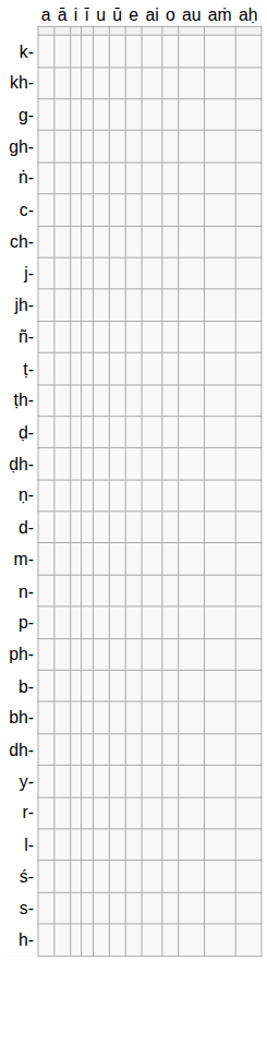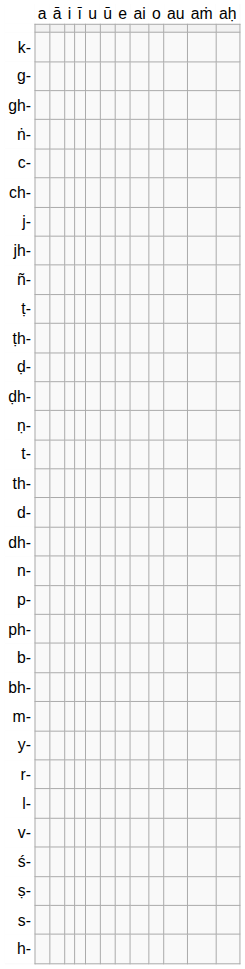 <table class="wikitable" style="font-size: 120%; line-height: 120%; border: none; text-align: center; margin: 0; margin-left: 1em;">
 <tr style="background: white; font-size: 83%; line-height: 83%;" lang="inc-Latn" |>
 <td style="border: none;"></td>
 <td style="border: none;">a</td>
 <td style="border: none;">ā</td>
 <td style="border: none;">i</td>
 <td style="border: none;">ī</td>
 <td style="border: none;">u</td>
 <td style="border: none;">ū</td>
 <td style="border: none;">e</td>
 <td style="border: none;">ai</td>
 <td style="border: none;">o</td>
 <td style="border: none;">au</td>
 <td style="border: none;">aṁ</td>
 <td style="border: none;">aḥ</td>
 </tr>
 <tr>
 <td style="border: none;background: white; font-size: 83%;"></td>
 <th></th>
 <th></th>
 <th></th>
 <th></th>
 <th></th>
 <th></th>
 <th></th>
 <th></th>
 <th></th>
 <th></th>
 <th></th>
 <th></th>
 </tr>
 <tr lang="inc-Deva" |>
 <td style="border: none;background: white; font-size: 83%; text-align: right;" lang="inc-Latn">k-</td>
-<td></td>
-<td></td>
-<td></td>
-<td></td>
-<td></td>
-<td></td>
-<td></td>
-<td></td>
-<td></td>
-<td></td>
-<td></td>
-<td></td>
-</tr>
-<tr lang="inc-Deva" |>
-<td style="border: none;background: white; font-size: 83%; text-align: right;" lang="inc-Latn">kh-</td>
 <td></td>
 <td></td>
 <td></td>
 <td></td>
 <td></td>
 <td></td>
 <td></td>
 <td></td>
 <td></td>
 <td></td>
 <td></td>
 <td></td>
 </tr>
 <tr lang="inc-Deva" |>
 <td style="border: none;background: white; font-size: 83%; text-align: right;" lang="inc-Latn">g-</td>
 <td></td>
 <td></td>
 <td></td>
 <td></td>
 <td></td>
 <td></td>
 <td></td>
 <td></td>
 <td></td>
 <td></td>
 <td></td>
 <td></td>
 </tr>
 <tr lang="inc-Deva" |>
 <td style="border: none;background: white; font-size: 83%; text-align: right;" lang="inc-Latn">gh-</td>
 <td></td>
 <td></td>
 <td></td>
 <td></td>
 <td></td>
 <td></td>
 <td></td>
 <td></td>
 <td></td>
 <td></td>
 <td></td>
 <td></td>
 </tr>
 <tr lang="inc-Deva" |>
 <td style="border: none;background: white; font-size: 83%; text-align: right;" lang="inc-Latn">ṅ-</td>
 <td></td>
 <td></td>
 <td></td>
 <td></td>
 <td></td>
 <td></td>
 <td></td>
 <td></td>
 <td></td>
 <td></td>
 <td></td>
 <td></td>
 </tr>
 <tr lang="inc-Deva" |>
 <td style="border: none;background: white; font-size: 83%; text-align: right;" lang="inc-Latn">c-</td>
 <td></td>
 <td></td>
 <td></td>
 <td></td>
 <td></td>
 <td></td>
 <td></td>
 <td></td>
 <td></td>
 <td></td>
 <td></td>
 <td></td>
 </tr>
 <tr lang="inc-Deva" |>
 <td style="border: none;background: white; font-size: 83%; text-align: right;" lang="inc-Latn">ch-</td>
 <td></td>
 <td></td>
 <td></td>
 <td></td>
 <td></td>
 <td></td>
 <td></td>
 <td></td>
 <td></td>
 <td></td>
 <td></td>
 <td></td>
 </tr>
 <tr lang="inc-Deva" |>
 <td style="border: none;background: white; font-size: 83%; text-align: right;" lang="inc-Latn">j-</td>
 <td></td>
 <td></td>
 <td></td>
 <td></td>
 <td></td>
 <td></td>
 <td></td>
 <td></td>
 <td></td>
 <td></td>
 <td></td>
 <td></td>
 </tr>
 <tr lang="inc-Deva" |>
 <td style="border: none;background: white; font-size: 83%; text-align: right;" lang="inc-Latn">jh-</td>
 <td></td>
 <td></td>
 <td></td>
 <td></td>
 <td></td>
 <td></td>
 <td></td>
 <td></td>
 <td></td>
 <td></td>
 <td></td>
 <td></td>
 </tr>
 <tr lang="inc-Deva" |>
 <td style="border: none;background: white; font-size: 83%; text-align: right;" lang="inc-Latn">ñ-</td>
 <td></td>
 <td></td>
 <td></td>
 <td></td>
 <td></td>
 <td></td>
 <td></td>
 <td></td>
 <td></td>
 <td></td>
 <td></td>
 <td></td>
 </tr>
 <tr lang="inc-Deva" |>
 <td style="border: none;background: white; font-size: 83%; text-align: right;" lang="inc-Latn">ṭ-</td>
 <td></td>
 <td></td>
 <td></td>
 <td></td>
 <td></td>
 <td></td>
 <td></td>
 <td></td>
 <td></td>
 <td></td>
 <td></td>
 <td></td>
 </tr>
 <tr lang="inc-Deva" |>
 <td style="border: none;background: white; font-size: 83%; text-align: right;" lang="inc-Latn">ṭh-</td>
 <td></td>
 <td></td>
 <td></td>
 <td></td>
 <td></td>
 <td></td>
 <td></td>
 <td></td>
 <td></td>
 <td></td>
 <td></td>
 <td></td>
 </tr>
 <tr lang="inc-Deva" |>
 <td style="border: none;background: white; font-size: 83%; text-align: right;" lang="inc-Latn">ḍ-</td>
 <td></td>
 <td></td>
 <td></td>
 <td></td>
 <td></td>
 <td></td>
 <td></td>
 <td></td>
 <td></td>
 <td></td>
 <td></td>
 <td></td>
 </tr>
 <tr lang="inc-Deva" |>
 <td style="border: none;background: white; font-size: 83%; text-align: right;" lang="inc-Latn">ḍh-</td>
 <td></td>
 <td></td>
 <td></td>
 <td></td>
 <td></td>
 <td></td>
 <td></td>
 <td></td>
 <td></td>
 <td></td>
 <td></td>
 <td></td>
 </tr>
 <tr lang="inc-Deva" |>
 <td style="border: none;background: white; font-size: 83%; text-align: right;" lang="inc-Latn">ṇ-</td>
 <td></td>
 <td></td>
 <td></td>
 <td></td>
 <td></td>
 <td></td>
 <td></td>
 <td></td>
 <td></td>
 <td></td>
 <td></td>
 <td></td>
 </tr>
 <tr lang="inc-Deva" |>
+<td style="border: none;background: white; font-size: 83%; text-align: right;" lang="inc-Latn">t-</td>
+<td></td>
+<td></td>
+<td></td>
+<td></td>
+<td></td>
+<td></td>
+<td></td>
+<td></td>
+<td></td>
+<td></td>
+<td></td>
+<td></td>
+</tr>
+<tr lang="inc-Deva" |>
+<td style="border: none;background: white; font-size: 83%; text-align: right;" lang="inc-Latn">th-</td>
+<td></td>
+<td></td>
+<td></td>
+<td></td>
+<td></td>
+<td></td>
+<td></td>
+<td></td>
+<td></td>
+<td></td>
+<td></td>
+<td></td>
+</tr>
+<tr lang="inc-Deva" |>
 <td style="border: none;background: white; font-size: 83%; text-align: right;" lang="inc-Latn">d-</td>
 <td></td>
 <td></td>
 <td></td>
 <td></td>
 <td></td>
 <td></td>
 <td></td>
 <td></td>
 <td></td>
 <td></td>
 <td></td>
 <td></td>
 </tr>
 <tr lang="inc-Deva" |>
-<td style="border: none;background: white; font-size: 83%; text-align: right;" lang="inc-Latn">m-</td>
+<td style="border: none;background: white; font-size: 83%; text-align: right;" lang="inc-Latn">dh-</td>
 <td></td>
 <td></td>
 <td></td>
 <td></td>
 <td></td>
 <td></td>
 <td></td>
 <td></td>
 <td></td>
 <td></td>
 <td></td>
 <td></td>
 </tr>
 <tr lang="inc-Deva" |>
 <td style="border: none;background: white; font-size: 83%; text-align: right;" lang="inc-Latn">n-</td>
 <td></td>
 <td></td>
 <td></td>
 <td></td>
 <td></td>
 <td></td>
 <td></td>
 <td></td>
 <td></td>
 <td></td>
 <td></td>
 <td></td>
 </tr>
 <tr lang="inc-Deva" |>
 <td style="border: none;background: white; font-size: 83%; text-align: right;" lang="inc-Latn">p-</td>
 <td></td>
 <td></td>
 <td></td>
 <td></td>
 <td></td>
 <td></td>
 <td></td>
 <td></td>
 <td></td>
 <td></td>
 <td></td>
 <td></td>
 </tr>
 <tr lang="inc-Deva" |>
 <td style="border: none;background: white; font-size: 83%; text-align: right;" lang="inc-Latn">ph-</td>
 <td></td>
 <td></td>
 <td></td>
 <td></td>
 <td></td>
 <td></td>
 <td></td>
 <td></td>
 <td></td>
 <td></td>
 <td></td>
 <td></td>
 </tr>
 <tr lang="inc-Deva" |>
 <td style="border: none;background: white; font-size: 83%; text-align: right;" lang="inc-Latn">b-</td>
 <td></td>
 <td></td>
 <td></td>
 <td></td>
 <td></td>
 <td></td>
 <td></td>
 <td></td>
 <td></td>
 <td></td>
 <td></td>
 <td></td>
 </tr>
 <tr lang="inc-Deva" |>
 <td style="border: none;background: white; font-size: 83%; text-align: right;" lang="inc-Latn">bh-</td>
 <td></td>
 <td></td>
 <td></td>
 <td></td>
 <td></td>
 <td></td>
 <td></td>
 <td></td>
 <td></td>
 <td></td>
 <td></td>
 <td></td>
 </tr>
 <tr lang="inc-Deva" |>
-<td style="border: none;background: white; font-size: 83%; text-align: right;" lang="inc-Latn">dh-</td>
+<td style="border: none;background: white; font-size: 83%; text-align: right;" lang="inc-Latn">m-</td>
 <td></td>
 <td></td>
 <td></td>
 <td></td>
 <td></td>
 <td></td>
 <td></td>
 <td></td>
 <td></td>
 <td></td>
 <td></td>
 <td></td>
 </tr>
 <tr lang="inc-Deva" |>
 <td style="border: none;background: white; font-size: 83%; text-align: right;" lang="inc-Latn">y-</td>
 <td></td>
 <td></td>
 <td></td>
 <td></td>
 <td></td>
 <td></td>
 <td></td>
 <td></td>
 <td></td>
 <td></td>
 <td></td>
 <td></td>
 </tr>
 <tr lang="inc-Deva" |>
 <td style="border: none;background: white; font-size: 83%; text-align: right;" lang="inc-Latn">r-</td>
 <td></td>
 <td></td>
 <td></td>
 <td></td>
 <td></td>
 <td></td>
 <td></td>
 <td></td>
 <td></td>
 <td></td>
 <td></td>
 <td></td>
 </tr>
 <tr lang="inc-Deva" |>
 <td style="border: none;background: white; font-size: 83%; text-align: right;" lang="inc-Latn">l-</td>
 <td></td>
 <td></td>
 <td></td>
 <td></td>
 <td></td>
 <td></td>
 <td></td>
 <td></td>
 <td></td>
 <td></td>
 <td></td>
 <td></td>
 </tr>
 <tr lang="inc-Deva" |>
+<td style="border: none;background: white; font-size: 83%; text-align: right;" lang="inc-Latn">v-</td>
+<td></td>
+<td></td>
+<td></td>
+<td></td>
+<td></td>
+<td></td>
+<td></td>
+<td></td>
+<td></td>
+<td></td>
+<td></td>
+<td></td>
+</tr>
+<tr lang="inc-Deva" |>
 <td style="border: none;background: white; font-size: 83%; text-align: right;" lang="inc-Latn">ś-</td>
+<td></td>
+<td></td>
+<td></td>
+<td></td>
+<td></td>
+<td></td>
+<td></td>
+<td></td>
+<td></td>
+<td></td>
+<td></td>
+<td></td>
+</tr>
+<tr lang="inc-Deva" |>
+<td style="border: none;background: white; font-size: 83%; text-align: right;" lang="inc-Latn">ṣ-</td>
 <td></td>
 <td></td>
 <td></td>
 <td></td>
 <td></td>
 <td></td>
 <td></td>
 <td></td>
 <td></td>
 <td></td>
 <td></td>
 <td></td>
 </tr>
 <tr lang="inc-Deva" |>
 <td style="border: none;background: white; font-size: 83%; text-align: right;" lang="inc-Latn">s-</td>
 <td></td>
 <td></td>
 <td></td>
 <td></td>
 <td></td>
 <td></td>
 <td></td>
 <td></td>
 <td></td>
 <td></td>
 <td></td>
 <td></td>
 </tr>
 <tr lang="inc-Deva" |>
 <td style="border: none;background: white; font-size: 83%; text-align: right;" lang="inc-Latn">h-</td>
 <td></td>
 <td></td>
 <td></td>
 <td></td>
 <td></td>
 <td></td>
 <td></td>
 <td></td>
 <td></td>
 <td></td>
 <td></td>
 <td></td>
 </tr>
 </table>
